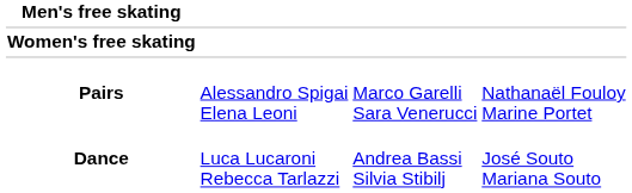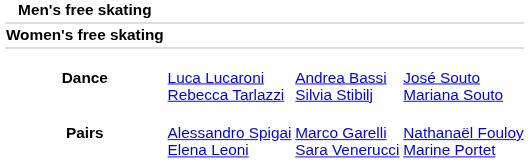 <table>
 <tr>
 <th scope="row">Men's free skating</th>
 <td></td>
 <td></td>
 <td></td>
 </tr>
 <tr bgcolor=#DDDDDD>
 <td colspan=4></td>
 </tr>
 <tr>
 <th scope="row">Women's free skating</th>
 <td></td>
 <td></td>
 <td></td>
 </tr>
 <tr bgcolor=#DDDDDD>
 <td colspan=4></td>
 </tr>
 <tr>
+<th scope="row">Dance</th>
+<td><br><a href='#'>Luca Lucaroni</a><br><a href='#'>Rebecca Tarlazzi</a></td>
+<td><br><a href='#'>Andrea Bassi</a><br><a href='#'>Silvia Stibilj</a></td>
+<td><br><a href='#'>José Souto</a><br><a href='#'>Mariana Souto</a></td>
+</tr>
+<tr>
 <th scope="row">Pairs</th>
 <td><br><a href='#'>Alessandro Spigai</a><br><a href='#'>Elena Leoni</a></td>
 <td><br><a href='#'>Marco Garelli</a><br><a href='#'>Sara Venerucci</a></td>
 <td><br><a href='#'>Nathanaël Fouloy</a><br><a href='#'>Marine Portet</a></td>
 </tr>
-<tr>
-<th scope="row">Dance</th>
-<td><br><a href='#'>Luca Lucaroni</a><br><a href='#'>Rebecca Tarlazzi</a></td>
-<td><br><a href='#'>Andrea Bassi</a><br><a href='#'>Silvia Stibilj</a></td>
-<td><br><a href='#'>José Souto</a><br><a href='#'>Mariana Souto</a></td>
-</tr>
 </table>
